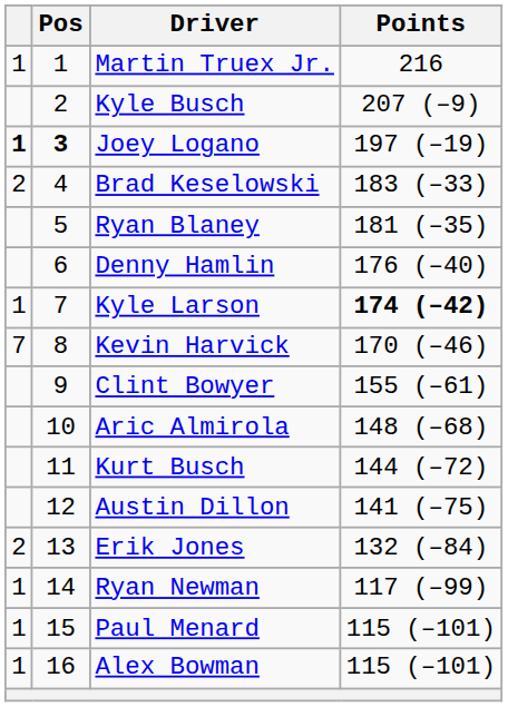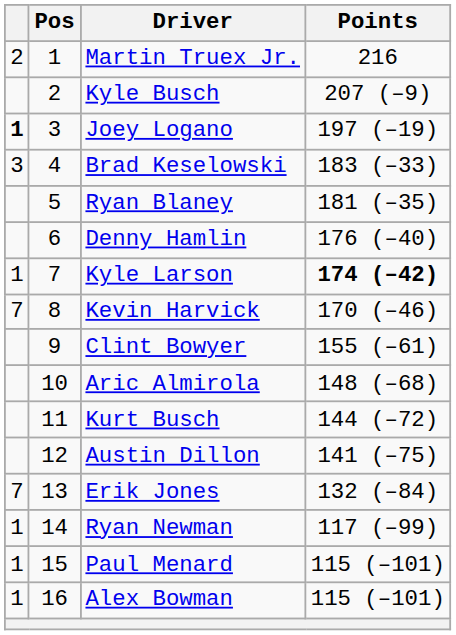 <table class="wikitable" style="font-size: 95%">
 <tr>
 <th></th>
 <th>Pos</th>
 <th>Driver</th>
 <th>Points</th>
 </tr>
 <tr>
-<td align="left"> 1</td>
+<td align="left"> 2</td>
 <td style="text-align:center;">1</td>
 <td><a href='#'>Martin Truex Jr.</a></td>
 <td style="text-align:center;">216</td>
 </tr>
 <tr>
 <td align="left"></td>
 <td style="text-align:center;">2</td>
 <td><a href='#'>Kyle Busch</a></td>
 <td style="text-align:center;">207 (–9)</td>
 </tr>
 <tr>
 <td align="left"><strong> 1</strong></td>
-<td style="text-align:center;"><strong>3</strong></td>
+<td style="text-align:center;">3</td>
 <td><a href='#'>Joey Logano</a></td>
 <td style="text-align:center;">197 (–19)</td>
 </tr>
 <tr>
-<td align="left"> 2</td>
+<td align="left"> 3</td>
 <td style="text-align:center;">4</td>
 <td><a href='#'>Brad Keselowski</a></td>
 <td style="text-align:center;">183 (–33)</td>
 </tr>
 <tr>
 <td align="left"></td>
 <td style="text-align:center;">5</td>
 <td><a href='#'>Ryan Blaney</a></td>
 <td style="text-align:center;">181 (–35)</td>
 </tr>
 <tr>
 <td align="left"></td>
 <td style="text-align:center;">6</td>
 <td><a href='#'>Denny Hamlin</a></td>
 <td style="text-align:center;">176 (–40)</td>
 </tr>
 <tr>
 <td align="left"> 1</td>
 <td style="text-align:center;">7</td>
 <td><a href='#'>Kyle Larson</a></td>
 <td style="text-align:center;"><strong>174 (–42)</strong></td>
 </tr>
 <tr>
 <td align="left"> 7</td>
 <td style="text-align:center;">8</td>
 <td><a href='#'>Kevin Harvick</a></td>
 <td style="text-align:center;">170 (–46)</td>
 </tr>
 <tr>
 <td align="left"></td>
 <td style="text-align:center;">9</td>
 <td><a href='#'>Clint Bowyer</a></td>
 <td style="text-align:center;">155 (–61)</td>
 </tr>
 <tr>
 <td align="left"></td>
 <td style="text-align:center;">10</td>
 <td><a href='#'>Aric Almirola</a></td>
 <td style="text-align:center;">148 (–68)</td>
 </tr>
 <tr>
 <td align="left"></td>
 <td style="text-align:center;">11</td>
 <td><a href='#'>Kurt Busch</a></td>
 <td style="text-align:center;">144 (–72)</td>
 </tr>
 <tr>
 <td align="left"></td>
 <td style="text-align:center;">12</td>
 <td><a href='#'>Austin Dillon</a></td>
 <td style="text-align:center;">141 (–75)</td>
 </tr>
 <tr>
-<td align="left"> 2</td>
+<td align="left"> 7</td>
 <td style="text-align:center;">13</td>
 <td><a href='#'>Erik Jones</a></td>
 <td style="text-align:center;">132 (–84)</td>
 </tr>
 <tr>
 <td align="left"> 1</td>
 <td style="text-align:center;">14</td>
 <td><a href='#'>Ryan Newman</a></td>
 <td style="text-align:center;">117 (–99)</td>
 </tr>
 <tr>
 <td align="left"> 1</td>
 <td style="text-align:center;">15</td>
 <td><a href='#'>Paul Menard</a></td>
 <td style="text-align:center;">115 (–101)</td>
 </tr>
 <tr>
 <td align="left"> 1</td>
 <td style="text-align:center;">16</td>
 <td><a href='#'>Alex Bowman</a></td>
 <td style="text-align:center;">115 (–101)</td>
 </tr>
 <tr class="sortbottom">
 <th colspan="9"></th>
 </tr>
 </table>
